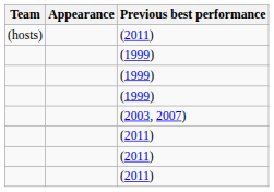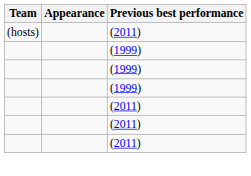 <table class="wikitable sortable" style="text-align: left;">
 <tr>
 <th>Team</th>
 <th>Appearance</th>
 <th>Previous best performance</th>
 </tr>
 <tr>
 <td> (hosts)</td>
 <td></td>
 <td> (<a href='#'>2011</a>)</td>
 </tr>
 <tr>
 <td></td>
 <td></td>
 <td> (<a href='#'>1999</a>)</td>
 </tr>
 <tr>
 <td></td>
 <td></td>
 <td> (<a href='#'>1999</a>)</td>
 </tr>
 <tr>
 <td></td>
 <td></td>
 <td> (<a href='#'>1999</a>)</td>
 </tr>
 <tr>
 <td></td>
 <td></td>
-<td> (<a href='#'>2003</a>, <a href='#'>2007</a>)</td>
-</tr>
-<tr>
-<td></td>
-<td></td>
 <td> (<a href='#'>2011</a>)</td>
 </tr>
 <tr>
 <td></td>
 <td></td>
 <td> (<a href='#'>2011</a>)</td>
 </tr>
 <tr>
 <td></td>
 <td></td>
 <td> (<a href='#'>2011</a>)</td>
 </tr>
 </table>
